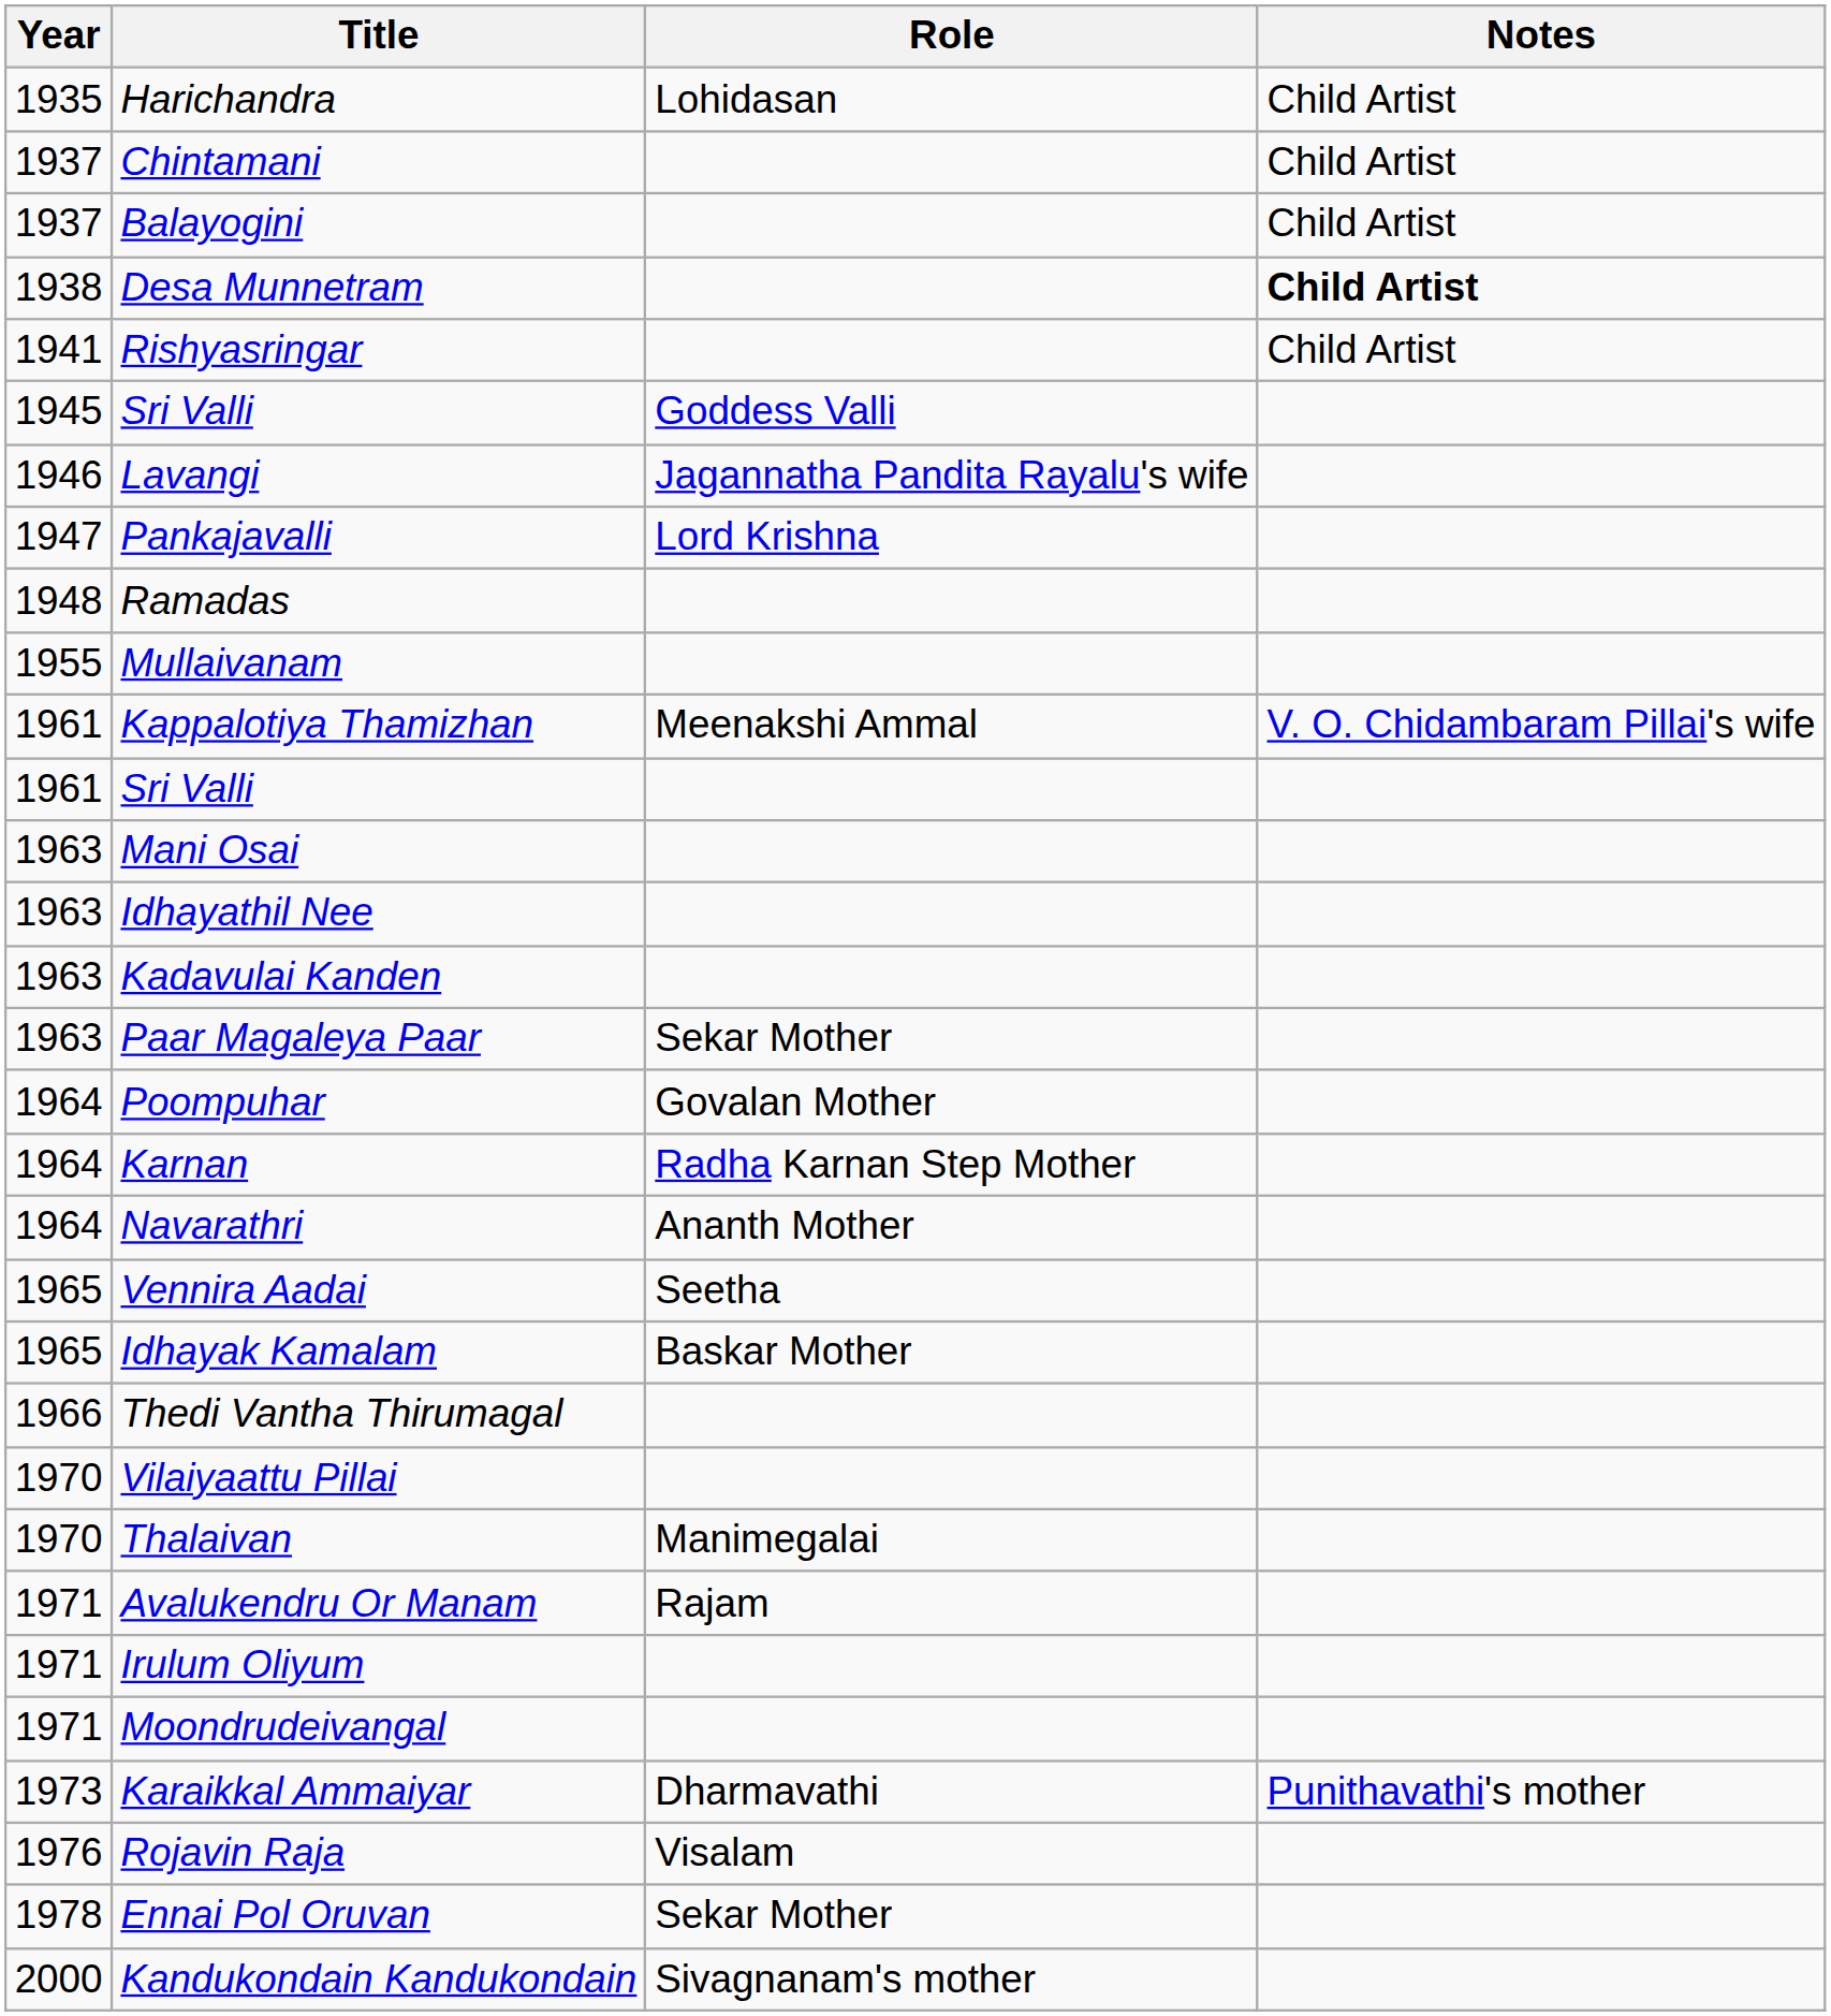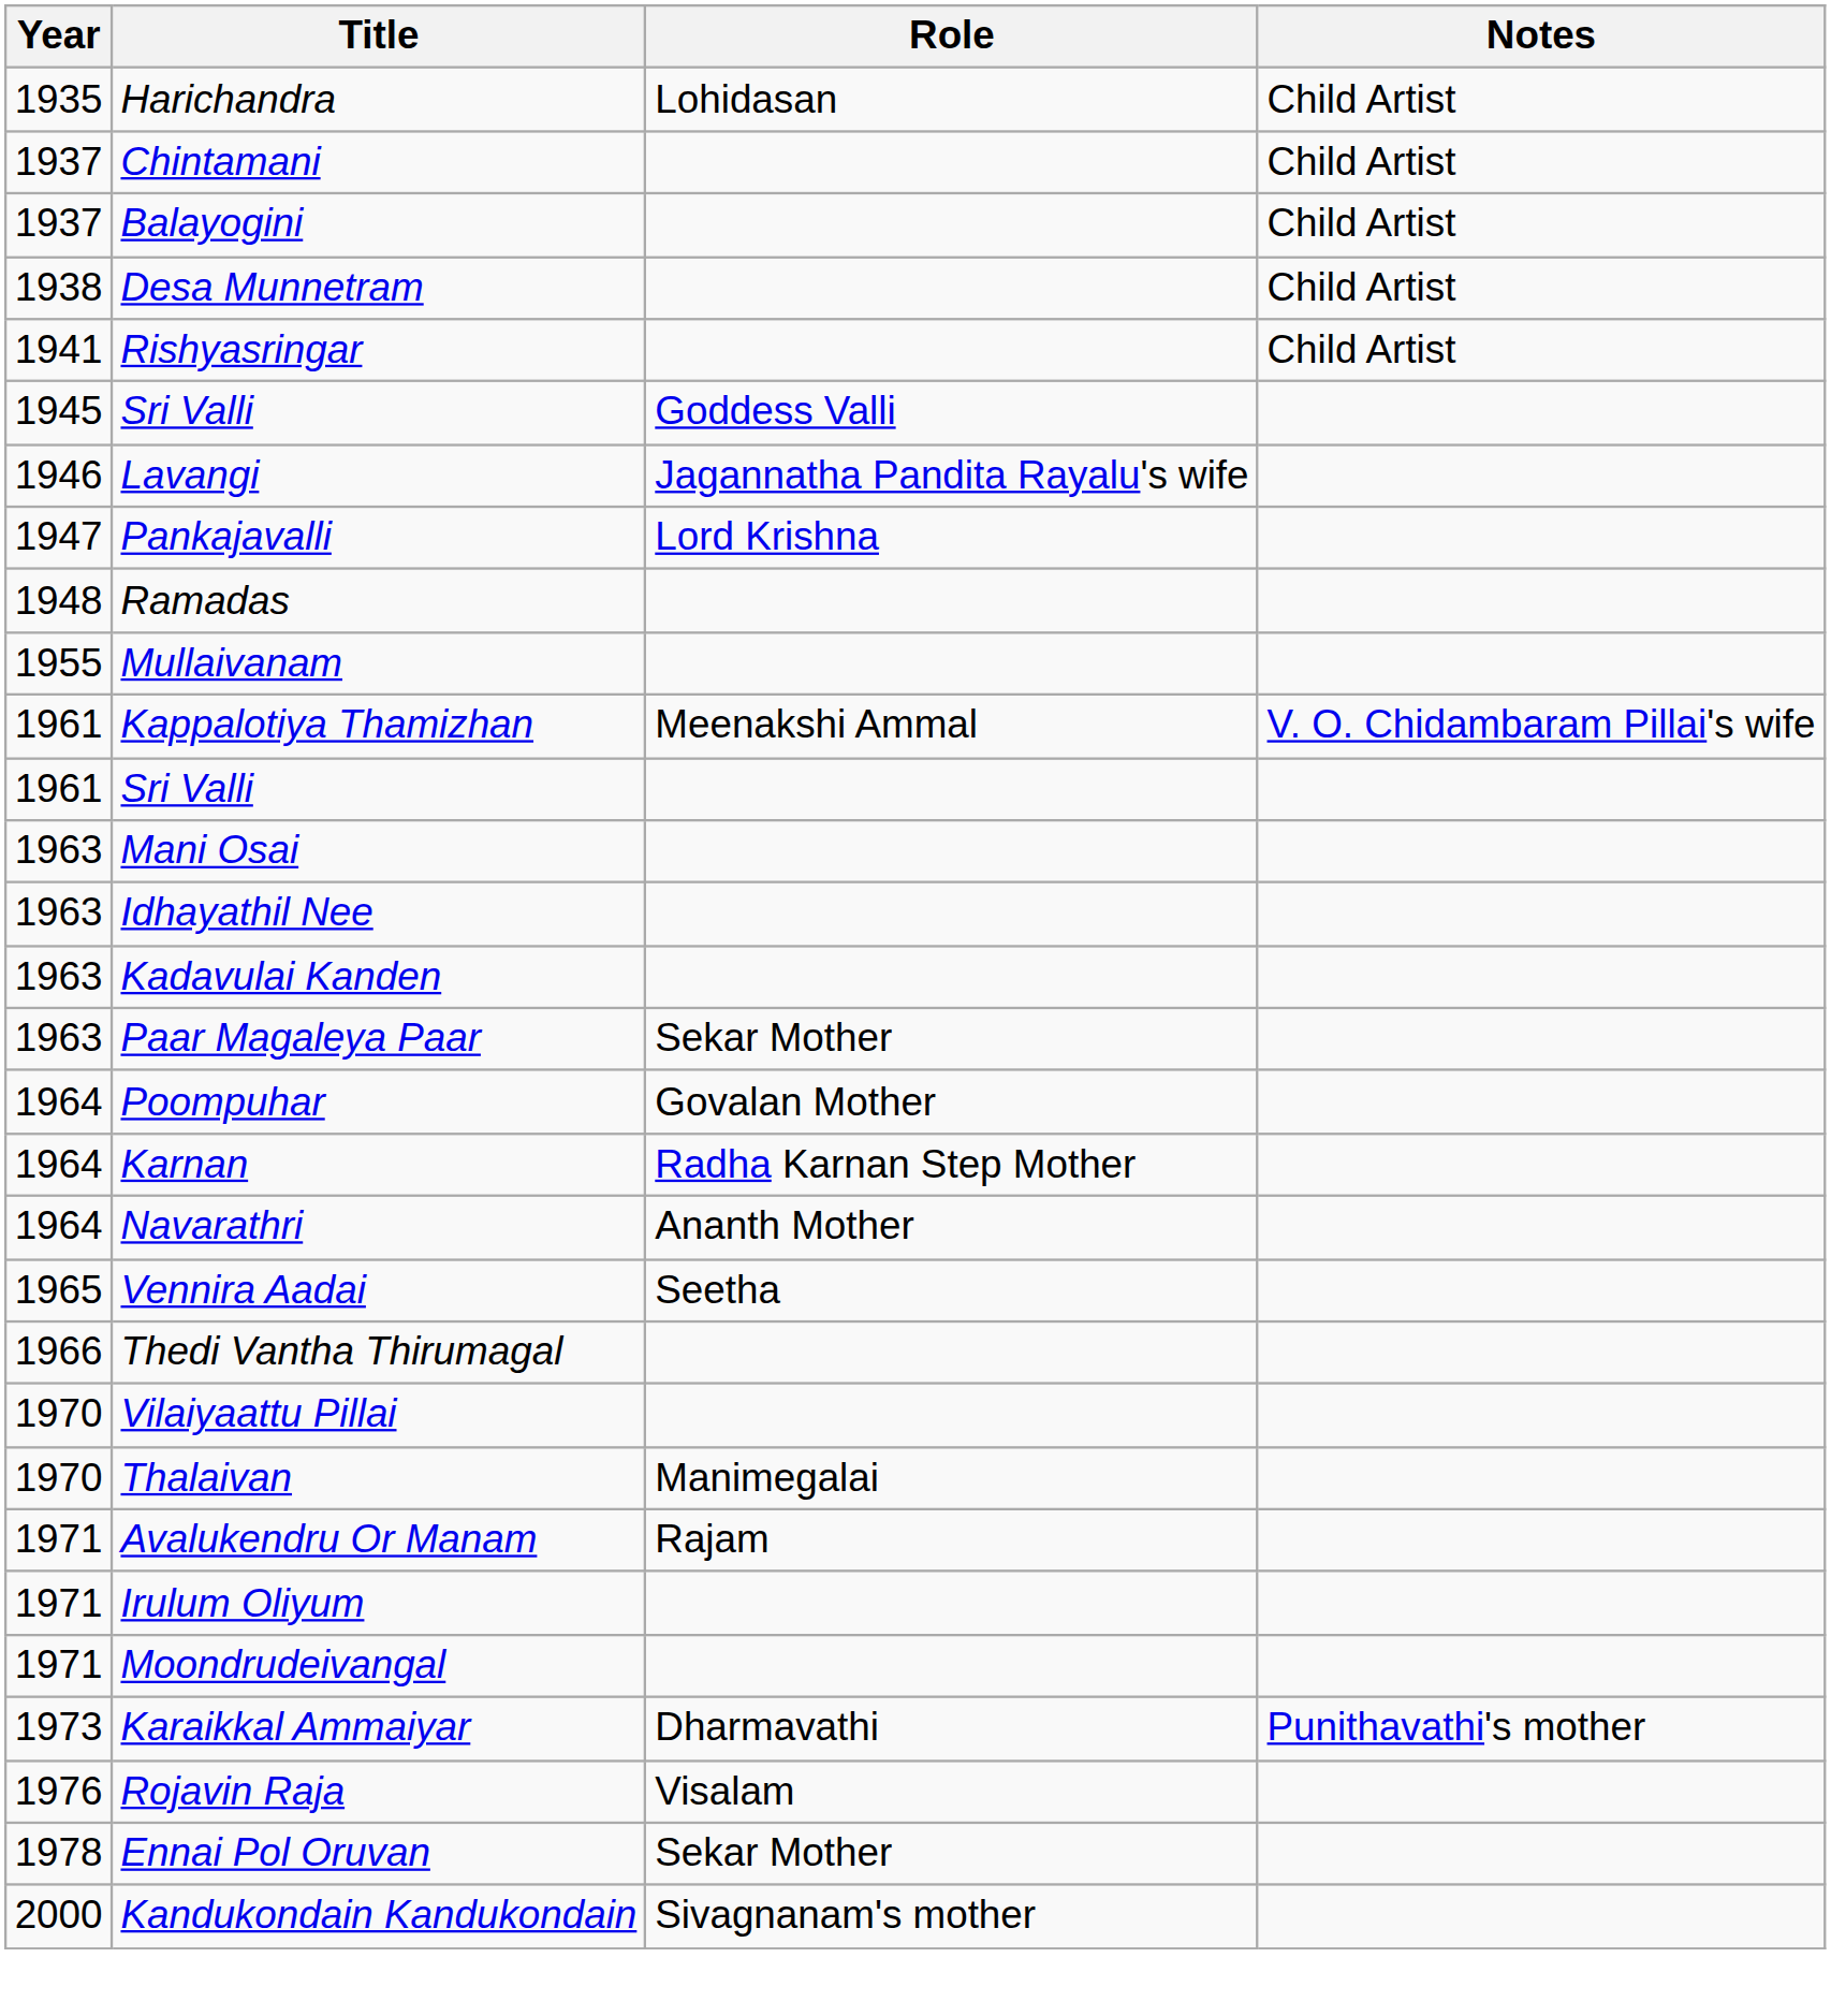 <table class="wikitable">
 <tr>
 <th>Year</th>
 <th>Title</th>
 <th>Role</th>
 <th>Notes</th>
 </tr>
 <tr>
 <td>1935</td>
 <td><em>Harichandra</em></td>
 <td>Lohidasan</td>
 <td>Child Artist</td>
 </tr>
 <tr>
 <td>1937</td>
 <td><em><a href='#'>Chintamani</a></em></td>
 <td></td>
 <td>Child Artist</td>
 </tr>
 <tr>
 <td>1937</td>
 <td><em><a href='#'>Balayogini</a></em></td>
 <td></td>
 <td>Child Artist</td>
 </tr>
 <tr>
 <td>1938</td>
 <td><em><a href='#'>Desa Munnetram</a></em></td>
 <td></td>
-<td><strong>Child Artist</strong></td>
+<td>Child Artist</td>
 </tr>
 <tr>
 <td>1941</td>
 <td><em><a href='#'>Rishyasringar</a></em></td>
 <td></td>
 <td>Child Artist</td>
 </tr>
 <tr>
 <td>1945</td>
 <td><em><a href='#'>Sri Valli</a></em></td>
 <td><a href='#'>Goddess Valli</a></td>
 <td></td>
 </tr>
 <tr>
 <td>1946</td>
 <td><em><a href='#'>Lavangi</a></em></td>
 <td><a href='#'>Jagannatha Pandita Rayalu</a>'s wife</td>
 <td></td>
 </tr>
 <tr>
 <td>1947</td>
 <td><em><a href='#'>Pankajavalli</a></em></td>
 <td><a href='#'>Lord Krishna</a></td>
 <td></td>
 </tr>
 <tr>
 <td>1948</td>
 <td><em>Ramadas</em></td>
 <td></td>
 <td></td>
 </tr>
 <tr>
 <td>1955</td>
 <td><em><a href='#'>Mullaivanam</a></em></td>
 <td></td>
 <td></td>
 </tr>
 <tr>
 <td>1961</td>
 <td><em><a href='#'>Kappalotiya Thamizhan</a></em></td>
 <td>Meenakshi Ammal</td>
 <td><a href='#'>V. O. Chidambaram Pillai</a>'s wife</td>
 </tr>
 <tr>
 <td>1961</td>
 <td><em><a href='#'>Sri Valli</a></em></td>
 <td></td>
 <td></td>
 </tr>
 <tr>
 <td>1963</td>
 <td><em><a href='#'>Mani Osai</a></em></td>
 <td></td>
 <td></td>
 </tr>
 <tr>
 <td>1963</td>
 <td><em><a href='#'>Idhayathil Nee</a></em></td>
 <td></td>
 <td></td>
 </tr>
 <tr>
 <td>1963</td>
 <td><em><a href='#'>Kadavulai Kanden</a></em></td>
 <td></td>
 <td></td>
 </tr>
 <tr>
 <td>1963</td>
 <td><em><a href='#'>Paar Magaleya Paar</a></em></td>
 <td>Sekar Mother</td>
 <td></td>
 </tr>
 <tr>
 <td>1964</td>
 <td><em><a href='#'>Poompuhar</a></em></td>
 <td>Govalan Mother</td>
 <td></td>
 </tr>
 <tr>
 <td>1964</td>
 <td><em><a href='#'>Karnan</a></em></td>
 <td><a href='#'>Radha</a> Karnan Step Mother</td>
 <td></td>
 </tr>
 <tr>
 <td>1964</td>
 <td><em><a href='#'>Navarathri</a></em></td>
 <td>Ananth Mother</td>
 <td></td>
 </tr>
 <tr>
 <td>1965</td>
 <td><em><a href='#'>Vennira Aadai</a></em></td>
 <td>Seetha</td>
 <td></td>
 </tr>
 <tr>
-<td>1965</td>
-<td><em><a href='#'>Idhayak Kamalam</a></em></td>
-<td>Baskar Mother</td>
-<td></td>
-</tr>
-<tr>
 <td>1966</td>
 <td><em>Thedi Vantha Thirumagal</em></td>
 <td></td>
 <td></td>
 </tr>
 <tr>
 <td>1970</td>
 <td><em><a href='#'>Vilaiyaattu Pillai</a></em></td>
 <td></td>
 <td></td>
 </tr>
 <tr>
 <td>1970</td>
 <td><em><a href='#'>Thalaivan</a></em></td>
 <td>Manimegalai</td>
 <td></td>
 </tr>
 <tr>
 <td>1971</td>
 <td><em><a href='#'>Avalukendru Or Manam</a></em></td>
 <td>Rajam</td>
 <td></td>
 </tr>
 <tr>
 <td>1971</td>
 <td><em><a href='#'>Irulum Oliyum</a></em></td>
 <td></td>
 <td></td>
 </tr>
 <tr>
 <td>1971</td>
 <td><em><a href='#'>Moondrudeivangal</a></em></td>
 <td></td>
 <td></td>
 </tr>
 <tr>
 <td>1973</td>
 <td><em><a href='#'>Karaikkal Ammaiyar</a></em></td>
 <td>Dharmavathi</td>
 <td><a href='#'>Punithavathi</a>'s mother</td>
 </tr>
 <tr>
 <td>1976</td>
 <td><em><a href='#'>Rojavin Raja</a></em></td>
 <td>Visalam</td>
 <td></td>
 </tr>
 <tr>
 <td>1978</td>
 <td><em><a href='#'>Ennai Pol Oruvan</a></em></td>
 <td>Sekar Mother</td>
 <td></td>
 </tr>
 <tr>
 <td>2000</td>
 <td><em><a href='#'>Kandukondain Kandukondain</a></em></td>
 <td>Sivagnanam's mother</td>
 <td></td>
 </tr>
 </table>
